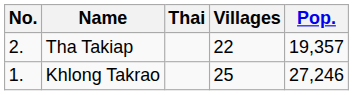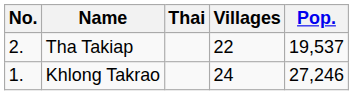 <table class="wikitable sortable">
 <tr>
 <th>No.</th>
 <th>Name</th>
 <th>Thai</th>
 <th>Villages</th>
 <th><a href='#'>Pop.</a></th>
 </tr>
 <tr>
 <td>2.</td>
 <td>Tha Takiap</td>
 <td></td>
 <td>22</td>
-<td>19,357</td>
+<td>19,537</td>
 </tr>
 <tr>
 <td>1.</td>
 <td>Khlong Takrao</td>
 <td></td>
-<td>25</td>
+<td>24</td>
 <td>27,246</td>
 </tr>
 </table>
